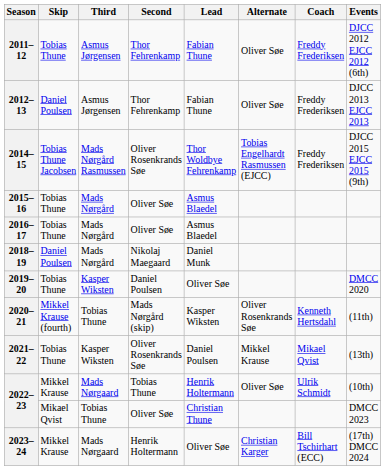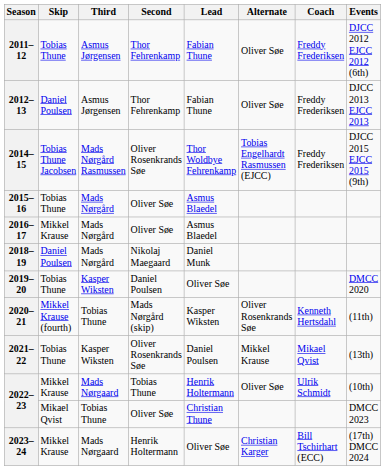 <table class="wikitable">
 <tr>
 <th scope="col">Season</th>
 <th scope="col">Skip</th>
 <th scope="col">Third</th>
 <th scope="col">Second</th>
 <th scope="col">Lead</th>
 <th scope="col">Alternate</th>
 <th scope="col">Coach</th>
 <th scope="col">Events</th>
 </tr>
 <tr>
 <th scope="row">2011–12</th>
 <td><a href='#'>Tobias Thune</a></td>
 <td><a href='#'>Asmus Jørgensen</a></td>
 <td><a href='#'>Thor Fehrenkamp</a></td>
 <td><a href='#'>Fabian Thune</a></td>
 <td>Oliver Søe</td>
 <td><a href='#'>Freddy Frederiksen</a></td>
 <td><a href='#'>DJCC</a> 2012 <br><a href='#'>EJCC 2012</a> (6th)</td>
 </tr>
 <tr>
 <th scope="row">2012–13</th>
 <td><a href='#'>Daniel Poulsen</a></td>
 <td>Asmus Jørgensen</td>
 <td>Thor Fehrenkamp</td>
 <td>Fabian Thune</td>
 <td>Oliver Søe</td>
 <td>Freddy Frederiksen</td>
 <td>DJCC 2013 <br><a href='#'>EJCC 2013</a> </td>
 </tr>
 <tr>
 <th scope="row">2014–15</th>
 <td><a href='#'>Tobias Thune Jacobsen</a></td>
 <td><a href='#'>Mads Nørgård Rasmussen</a></td>
 <td>Oliver Rosenkrands Søe</td>
 <td><a href='#'>Thor Woldbye Fehrenkamp</a></td>
 <td><a href='#'>Tobias Engelhardt Rasmussen</a> (EJCC)</td>
 <td>Freddy Frederiksen</td>
 <td>DJCC 2015 <br><a href='#'>EJCC 2015</a> (9th)</td>
 </tr>
 <tr>
 <th scope="row">2015–16</th>
 <td>Tobias Thune</td>
 <td><a href='#'>Mads Nørgård</a></td>
 <td>Oliver Søe</td>
 <td><a href='#'>Asmus Blaedel</a></td>
 <td></td>
 <td></td>
 <td></td>
 </tr>
 <tr>
 <th scope="row">2016–17</th>
-<td>Tobias Thune</td>
+<td>Mikkel Krause</td>
 <td>Mads Nørgård</td>
 <td>Oliver Søe</td>
 <td>Asmus Blaedel</td>
 <td></td>
 <td></td>
 <td></td>
 </tr>
 <tr>
 <th scope="row">2018–19</th>
 <td><a href='#'>Daniel Poulsen</a></td>
 <td>Mads Nørgård</td>
 <td>Nikolaj Maegaard</td>
 <td>Daniel Munk</td>
 <td></td>
 <td></td>
 <td></td>
 </tr>
 <tr>
 <th scope="row">2019–20</th>
 <td>Tobias Thune</td>
 <td><a href='#'>Kasper Wiksten</a></td>
 <td>Daniel Poulsen</td>
 <td>Oliver Søe</td>
 <td></td>
 <td></td>
 <td><a href='#'>DMCC</a> 2020 <br><s></s></td>
 </tr>
 <tr>
 <th scope="row">2020–21</th>
 <td><a href='#'>Mikkel Krause</a> (fourth)</td>
 <td>Tobias Thune</td>
 <td>Mads Nørgård (skip)</td>
 <td>Kasper Wiksten</td>
 <td>Oliver Rosenkrands Søe</td>
 <td><a href='#'>Kenneth Hertsdahl</a></td>
 <td> (11th)</td>
 </tr>
 <tr>
 <th scope="row">2021–22</th>
 <td>Tobias Thune</td>
 <td>Kasper Wiksten</td>
 <td>Oliver Rosenkrands Søe</td>
 <td>Daniel Poulsen</td>
 <td>Mikkel Krause</td>
 <td><a href='#'>Mikael Qvist</a></td>
 <td> (13th)</td>
 </tr>
 <tr>
 <th scope="row" rowspan="2">2022–23</th>
 <td>Mikkel Krause</td>
 <td><a href='#'>Mads Nørgaard</a></td>
 <td>Tobias Thune</td>
 <td><a href='#'>Henrik Holtermann</a></td>
 <td>Oliver Søe</td>
 <td><a href='#'>Ulrik Schmidt</a></td>
 <td> (10th)</td>
 </tr>
 <tr>
 <td>Mikael Qvist</td>
 <td>Tobias Thune</td>
 <td>Oliver Søe</td>
 <td><a href='#'>Christian Thune</a></td>
 <td></td>
 <td></td>
 <td>DMCC 2023 </td>
 </tr>
 <tr>
 <th scope="row">2023–24</th>
 <td>Mikkel Krause</td>
 <td>Mads Nørgaard</td>
 <td>Henrik Holtermann</td>
 <td>Oliver Søe</td>
 <td><a href='#'>Christian Karger</a></td>
 <td><a href='#'>Bill Tschirhart</a> (ECC)</td>
 <td> (17th)<br>DMCC 2024 </td>
 </tr>
 </table>
